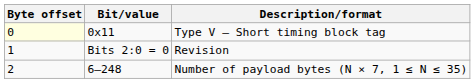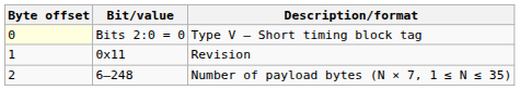 <table class=wikitable>
 <tr>
 <th>Byte offset</th>
 <th>Bit/value</th>
 <th>Description/format</th>
 </tr>
 <tr>
 <td style="background: lightyellow;">0</td>
-<td><code>0x11</code></td>
+<td>Bits 2:0 = <code>0</code></td>
 <td>Type V – Short timing block tag</td>
 </tr>
 <tr>
 <td>1</td>
-<td>Bits 2:0 = <code>0</code></td>
+<td><code>0x11</code></td>
 <td>Revision</td>
 </tr>
 <tr>
 <td>2</td>
 <td>6–248</td>
 <td>Number of payload bytes (N × 7, 1 ≤ N ≤ 35)</td>
 </tr>
 </table>
